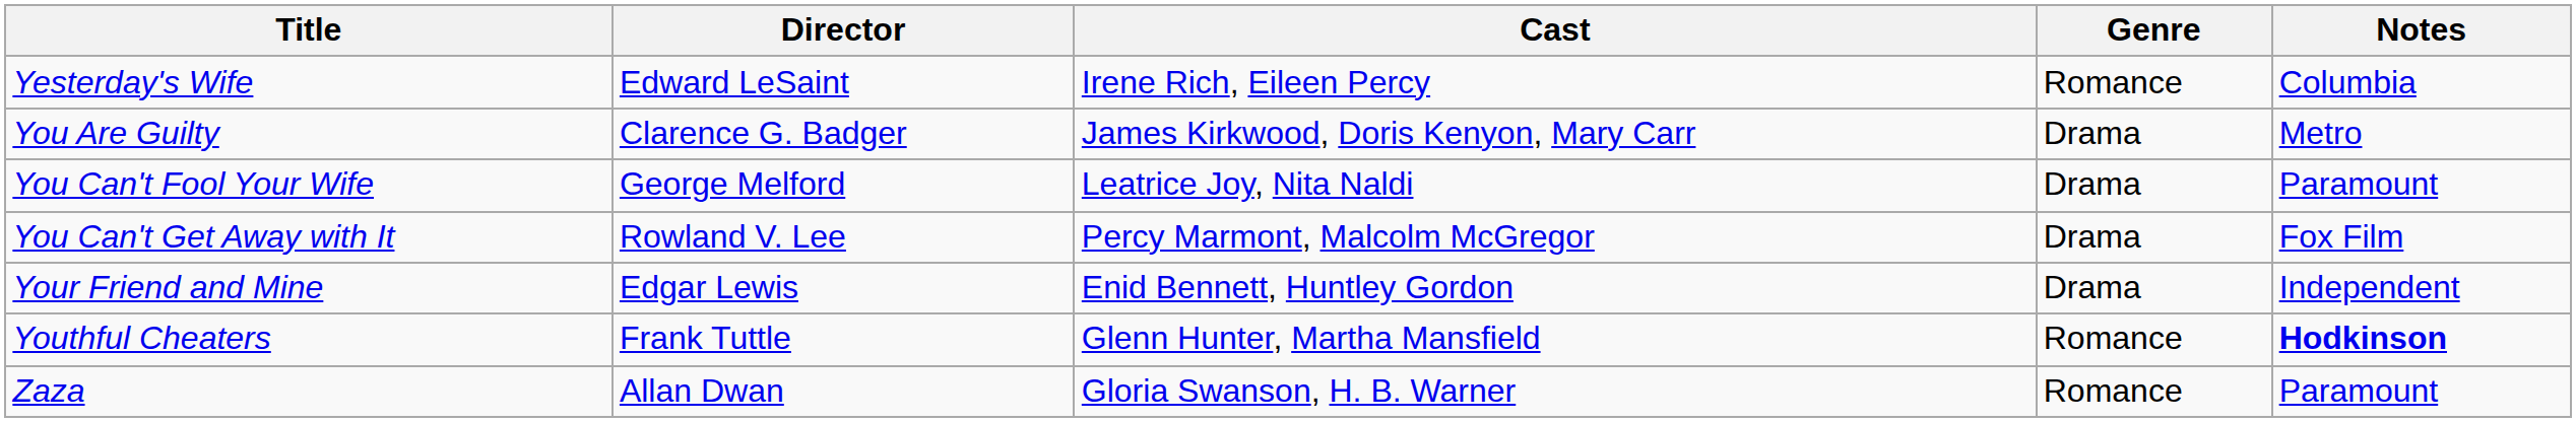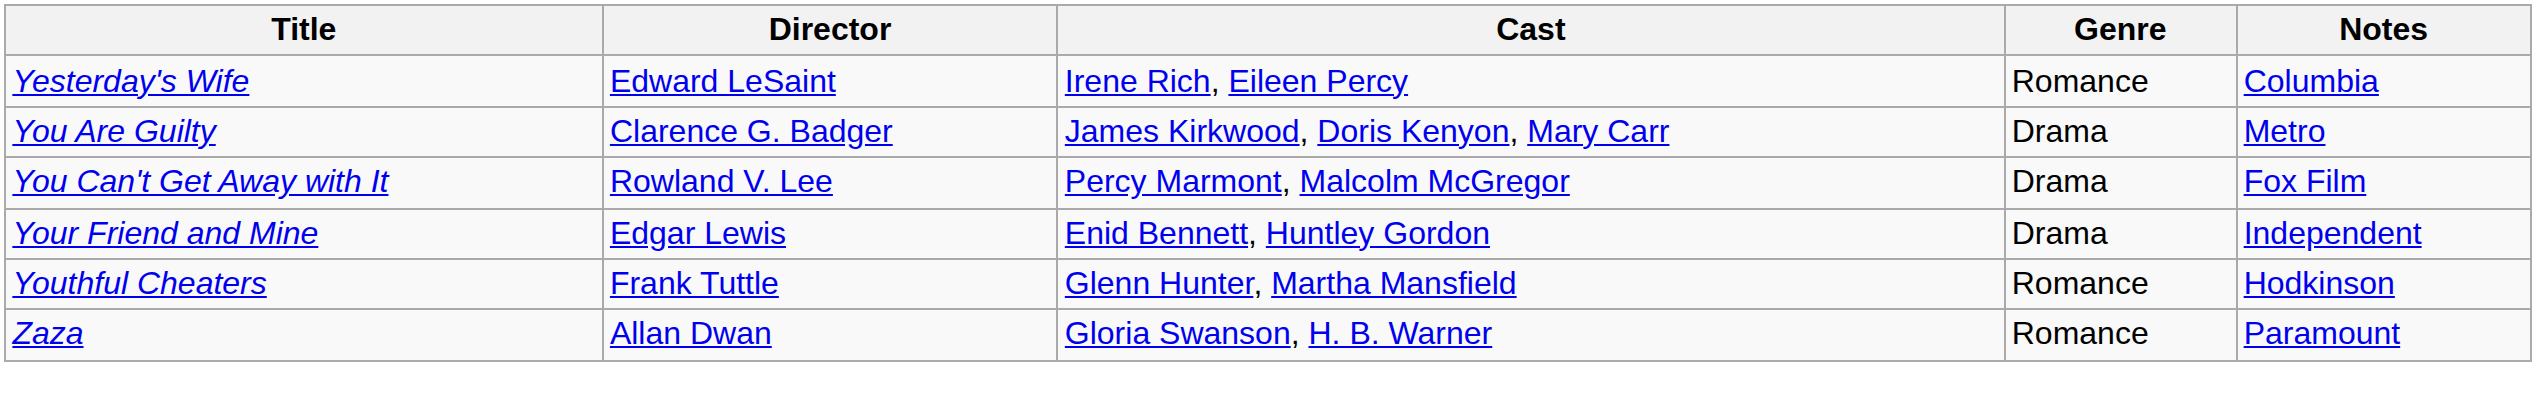 <table class="wikitable" width= "100%">
 <tr>
 <th>Title</th>
 <th>Director</th>
 <th>Cast</th>
 <th>Genre</th>
 <th>Notes</th>
 </tr>
 <tr>
 <td><em><a href='#'>Yesterday's Wife</a></em></td>
 <td><a href='#'>Edward LeSaint</a></td>
 <td><a href='#'>Irene Rich</a>, <a href='#'>Eileen Percy</a></td>
 <td>Romance</td>
 <td><a href='#'>Columbia</a></td>
 </tr>
 <tr>
 <td><em><a href='#'>You Are Guilty</a></em></td>
 <td><a href='#'>Clarence G. Badger</a></td>
 <td><a href='#'>James Kirkwood</a>, <a href='#'>Doris Kenyon</a>, <a href='#'>Mary Carr</a></td>
 <td>Drama</td>
 <td><a href='#'>Metro</a></td>
 </tr>
 <tr>
-<td><em><a href='#'>You Can't Fool Your Wife</a></em></td>
-<td><a href='#'>George Melford</a></td>
-<td><a href='#'>Leatrice Joy</a>, <a href='#'>Nita Naldi</a></td>
-<td>Drama</td>
-<td><a href='#'>Paramount</a></td>
-</tr>
-<tr>
 <td><em><a href='#'>You Can't Get Away with It</a></em></td>
 <td><a href='#'>Rowland V. Lee</a></td>
 <td><a href='#'>Percy Marmont</a>, <a href='#'>Malcolm McGregor</a></td>
 <td>Drama</td>
 <td><a href='#'>Fox Film</a></td>
 </tr>
 <tr>
 <td><em><a href='#'>Your Friend and Mine</a></em></td>
 <td><a href='#'>Edgar Lewis</a></td>
 <td><a href='#'>Enid Bennett</a>, <a href='#'>Huntley Gordon</a></td>
 <td>Drama</td>
 <td><a href='#'>Independent</a></td>
 </tr>
 <tr>
 <td><em><a href='#'>Youthful Cheaters</a></em></td>
 <td><a href='#'>Frank Tuttle</a></td>
 <td><a href='#'>Glenn Hunter</a>, <a href='#'>Martha Mansfield</a></td>
 <td>Romance</td>
-<td><strong><a href='#'>Hodkinson</a></strong></td>
+<td><a href='#'>Hodkinson</a></td>
 </tr>
 <tr>
 <td><em><a href='#'>Zaza</a></em></td>
 <td><a href='#'>Allan Dwan</a></td>
 <td><a href='#'>Gloria Swanson</a>, <a href='#'>H. B. Warner</a></td>
 <td>Romance</td>
 <td><a href='#'>Paramount</a></td>
 </tr>
 </table>
